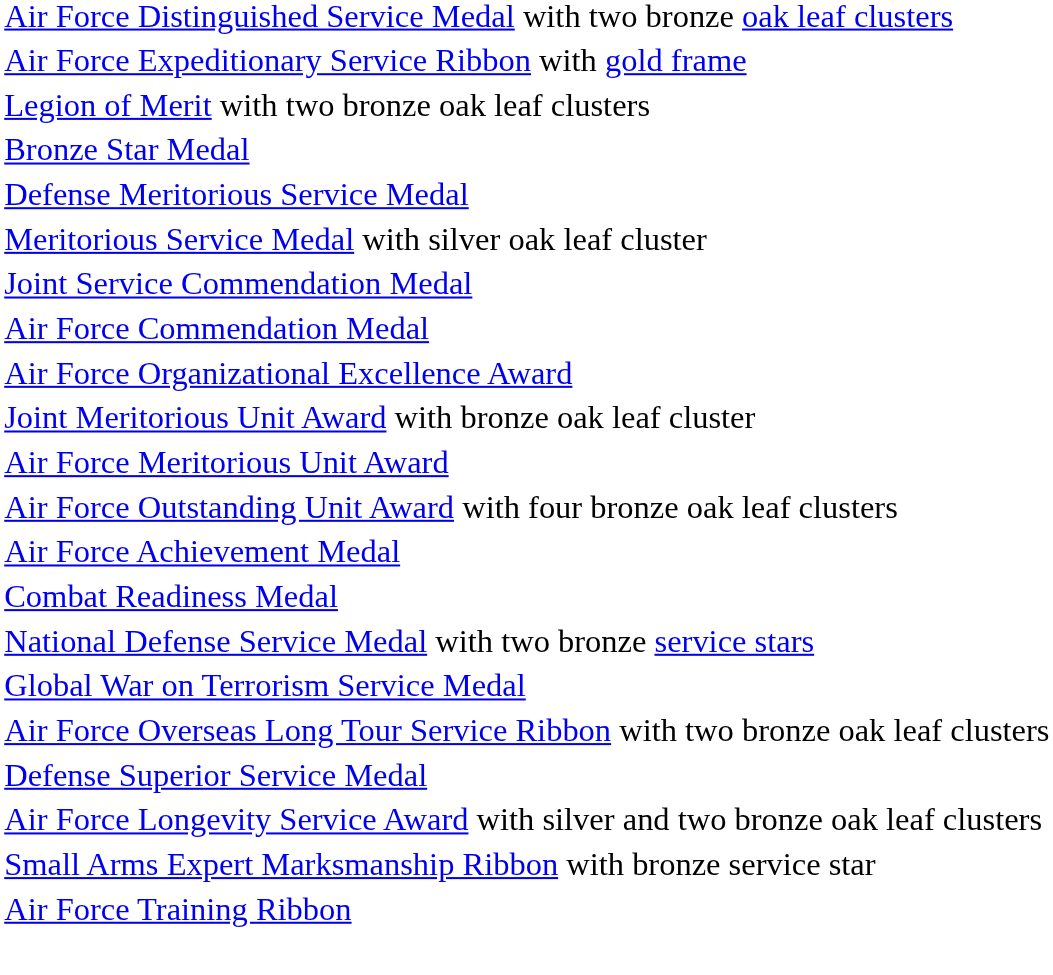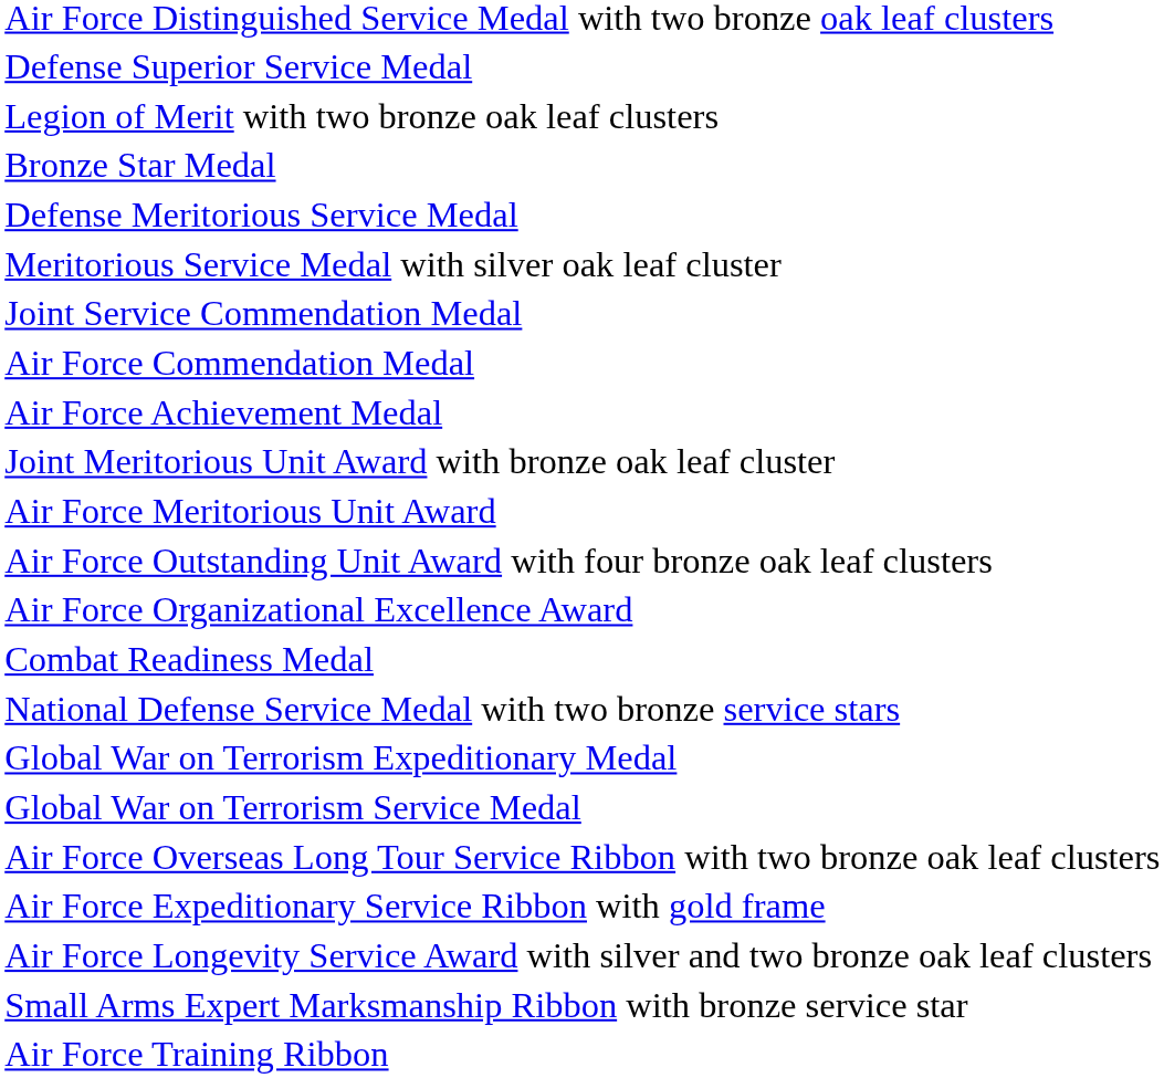 <table>
 <tr>
 <td></td>
 <td><a href='#'>Air Force Distinguished Service Medal</a> with two bronze <a href='#'>oak leaf clusters</a></td>
 </tr>
 <tr>
 <td></td>
-<td><a href='#'>Air Force Expeditionary Service Ribbon</a> with <a href='#'>gold frame</a></td>
+<td><a href='#'>Defense Superior Service Medal</a></td>
 </tr>
 <tr>
 <td></td>
 <td><a href='#'>Legion of Merit</a> with two bronze oak leaf clusters</td>
 </tr>
 <tr>
 <td></td>
 <td><a href='#'>Bronze Star Medal</a></td>
 </tr>
 <tr>
 <td></td>
 <td><a href='#'>Defense Meritorious Service Medal</a></td>
 </tr>
 <tr>
 <td></td>
 <td><a href='#'>Meritorious Service Medal</a> with silver oak leaf cluster</td>
 </tr>
 <tr>
 <td></td>
 <td><a href='#'>Joint Service Commendation Medal</a></td>
 </tr>
 <tr>
 <td></td>
 <td><a href='#'>Air Force Commendation Medal</a></td>
 </tr>
 <tr>
 <td></td>
-<td><a href='#'>Air Force Organizational Excellence Award</a></td>
+<td><a href='#'>Air Force Achievement Medal</a></td>
 </tr>
 <tr>
 <td></td>
 <td><a href='#'>Joint Meritorious Unit Award</a> with bronze oak leaf cluster</td>
 </tr>
 <tr>
 <td></td>
 <td><a href='#'>Air Force Meritorious Unit Award</a></td>
 </tr>
 <tr>
 <td></td>
 <td><a href='#'>Air Force Outstanding Unit Award</a> with four bronze oak leaf clusters</td>
 </tr>
 <tr>
 <td></td>
-<td><a href='#'>Air Force Achievement Medal</a></td>
+<td><a href='#'>Air Force Organizational Excellence Award</a></td>
 </tr>
 <tr>
 <td></td>
 <td><a href='#'>Combat Readiness Medal</a></td>
 </tr>
 <tr>
 <td></td>
 <td><a href='#'>National Defense Service Medal</a> with two bronze <a href='#'>service stars</a></td>
 </tr>
 <tr>
 <td></td>
+<td><a href='#'>Global War on Terrorism Expeditionary Medal</a></td>
+</tr>
+<tr>
+<td></td>
 <td><a href='#'>Global War on Terrorism Service Medal</a></td>
 </tr>
 <tr>
 <td></td>
 <td><a href='#'>Air Force Overseas Long Tour Service Ribbon</a> with two bronze oak leaf clusters</td>
 </tr>
 <tr>
 <td></td>
-<td><a href='#'>Defense Superior Service Medal</a></td>
+<td><a href='#'>Air Force Expeditionary Service Ribbon</a> with <a href='#'>gold frame</a></td>
 </tr>
 <tr>
 <td></td>
 <td><a href='#'>Air Force Longevity Service Award</a> with silver and two bronze oak leaf clusters</td>
 </tr>
 <tr>
 <td></td>
 <td><a href='#'>Small Arms Expert Marksmanship Ribbon</a> with bronze service star</td>
 </tr>
 <tr>
 <td></td>
 <td><a href='#'>Air Force Training Ribbon</a></td>
 </tr>
 <tr>
 </tr>
 </table>
